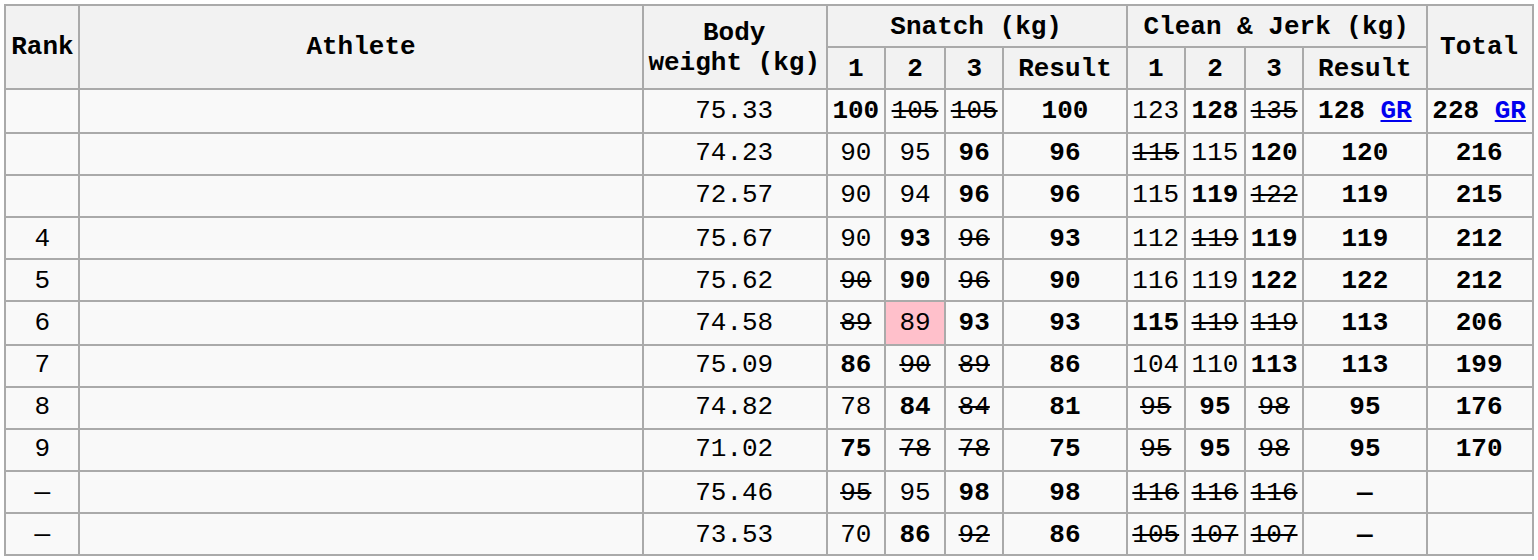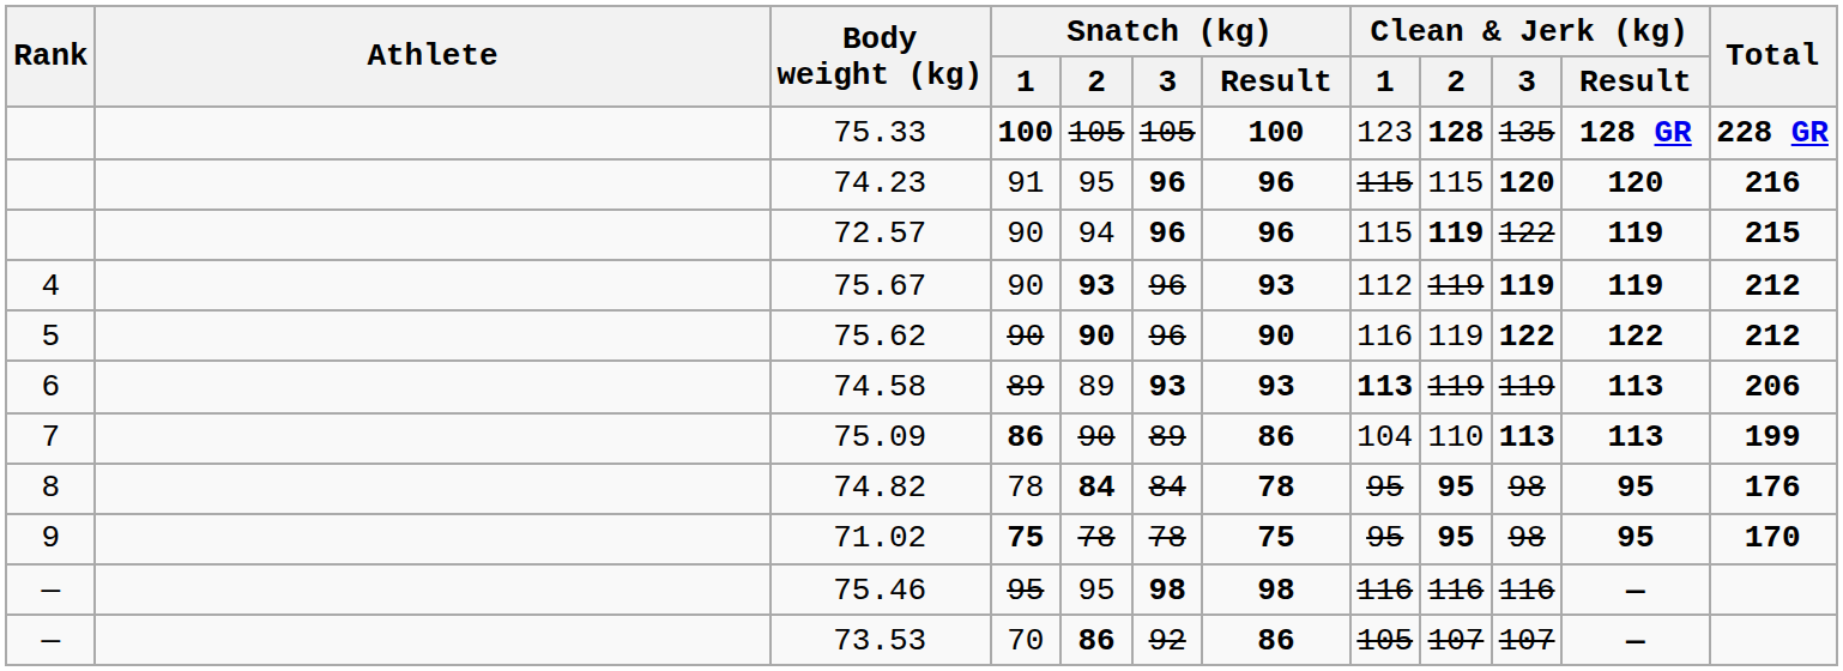 <table class = "wikitable sortable" style="text-align:center;">
 <tr>
 <th rowspan=2>Rank</th>
 <th rowspan=2 width=275>Athlete</th>
 <th rowspan=2>Body<br>weight (kg)</th>
 <th colspan=4>Snatch (kg)</th>
 <th colspan=4>Clean & Jerk (kg)</th>
 <th rowspan=2>Total</th>
 </tr>
 <tr>
 <th class="unsortable">1</th>
 <th class="unsortable">2</th>
 <th class="unsortable">3</th>
 <th width=55>Result</th>
 <th class="unsortable">1</th>
 <th class="unsortable">2</th>
 <th class="unsortable">3</th>
 <th width=55>Result</th>
 </tr>
 <tr>
 <td></td>
 <td align=left></td>
 <td>75.33</td>
 <td><strong>100</strong></td>
 <td><s>105</s></td>
 <td><s>105</s></td>
 <td><strong>100</strong></td>
 <td>123</td>
 <td><strong>128</strong></td>
 <td><s>135</s></td>
 <td><strong>128 <a href='#'>GR</a></strong></td>
 <td><strong>228 <a href='#'>GR</a></strong></td>
 </tr>
 <tr>
 <td></td>
 <td align=left></td>
 <td>74.23</td>
-<td>90</td>
+<td>91</td>
 <td>95</td>
 <td><strong>96</strong></td>
 <td><strong>96</strong></td>
 <td><s>115</s></td>
 <td>115</td>
 <td><strong>120</strong></td>
 <td><strong>120 </strong></td>
 <td><strong>216 </strong></td>
 </tr>
 <tr>
 <td></td>
 <td align=left></td>
 <td>72.57</td>
 <td>90</td>
 <td>94</td>
 <td><strong>96</strong></td>
 <td><strong>96</strong></td>
 <td>115</td>
 <td><strong>119</strong></td>
 <td><s>122</s></td>
 <td><strong>119</strong></td>
 <td><strong>215</strong></td>
 </tr>
 <tr>
 <td>4</td>
 <td align=left></td>
 <td>75.67</td>
 <td>90</td>
 <td><strong>93</strong></td>
 <td><s>96</s></td>
 <td><strong>93</strong></td>
 <td>112</td>
 <td><s>119</s></td>
 <td><strong>119</strong></td>
 <td><strong>119</strong></td>
 <td><strong>212</strong></td>
 </tr>
 <tr>
 <td>5</td>
 <td align=left></td>
 <td>75.62</td>
 <td><s>90</s></td>
 <td><strong>90</strong></td>
 <td><s>96</s></td>
 <td><strong>90</strong></td>
 <td>116</td>
 <td>119</td>
 <td><strong>122</strong></td>
 <td><strong>122</strong></td>
 <td><strong>212</strong></td>
 </tr>
 <tr>
 <td>6</td>
 <td align=left></td>
 <td>74.58</td>
 <td><s>89</s></td>
-<td style="background: pink;">89</td>
+<td>89</td>
 <td><strong>93</strong></td>
 <td><strong>93</strong></td>
-<td><strong>115</strong></td>
+<td><strong>113</strong></td>
 <td><s>119</s></td>
 <td><s>119</s></td>
 <td><strong>113</strong></td>
 <td><strong>206</strong></td>
 </tr>
 <tr>
 <td>7</td>
 <td align=left></td>
 <td>75.09</td>
 <td><strong>86</strong></td>
 <td><s>90</s></td>
 <td><s>89</s></td>
 <td><strong>86</strong></td>
 <td>104</td>
 <td>110</td>
 <td><strong>113</strong></td>
 <td><strong>113</strong></td>
 <td><strong>199</strong></td>
 </tr>
 <tr>
 <td>8</td>
 <td align=left></td>
 <td>74.82</td>
 <td>78</td>
 <td><strong>84</strong></td>
 <td><s>84</s></td>
-<td><strong>81</strong></td>
+<td><strong>78</strong></td>
 <td><s>95</s></td>
 <td><strong>95</strong></td>
 <td><s>98</s></td>
 <td><strong>95</strong></td>
 <td><strong>176</strong></td>
 </tr>
 <tr>
 <td>9</td>
 <td align=left></td>
 <td>71.02</td>
 <td><strong>75</strong></td>
 <td><s>78</s></td>
 <td><s>78</s></td>
 <td><strong>75</strong></td>
 <td><s>95</s></td>
 <td><strong>95</strong></td>
 <td><s>98</s></td>
 <td><strong>95</strong></td>
 <td><strong>170</strong></td>
 </tr>
 <tr>
 <td>—</td>
 <td align=left></td>
 <td>75.46</td>
 <td><s>95</s></td>
 <td>95</td>
 <td><strong>98</strong></td>
 <td><strong>98</strong></td>
 <td><s>116</s></td>
 <td><s>116</s></td>
 <td><s>116</s></td>
 <td><strong>—</strong></td>
 <td><strong></strong></td>
 </tr>
 <tr>
 <td>—</td>
 <td align=left></td>
 <td>73.53</td>
 <td>70</td>
 <td><strong>86</strong></td>
 <td><s>92</s></td>
 <td><strong>86</strong></td>
 <td><s>105</s></td>
 <td><s>107</s></td>
 <td><s>107</s></td>
 <td><strong>—</strong></td>
 <td><strong></strong></td>
 </tr>
 </table>
